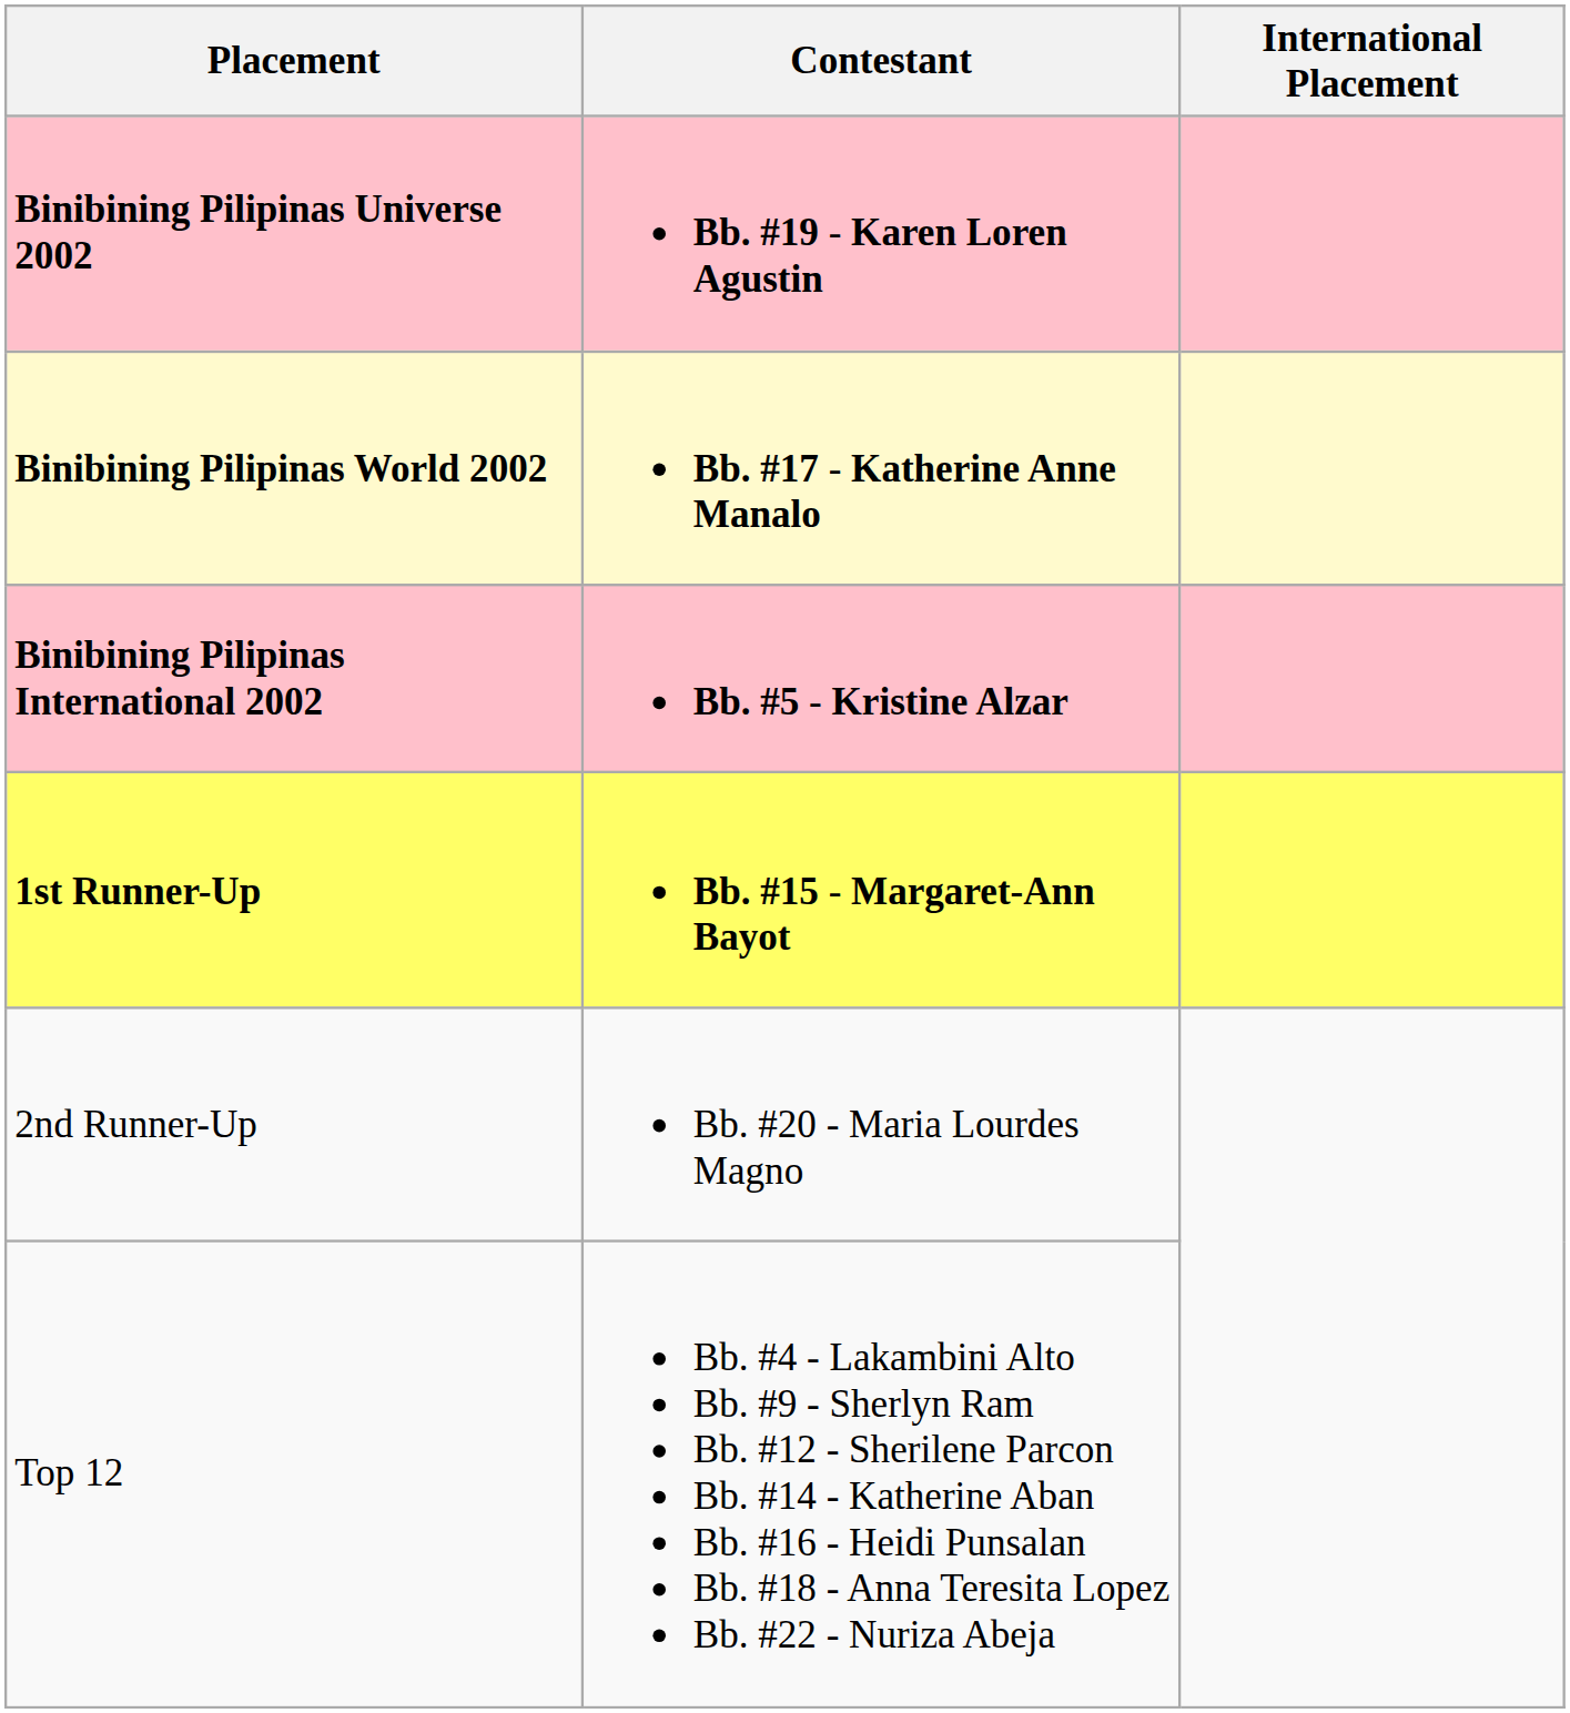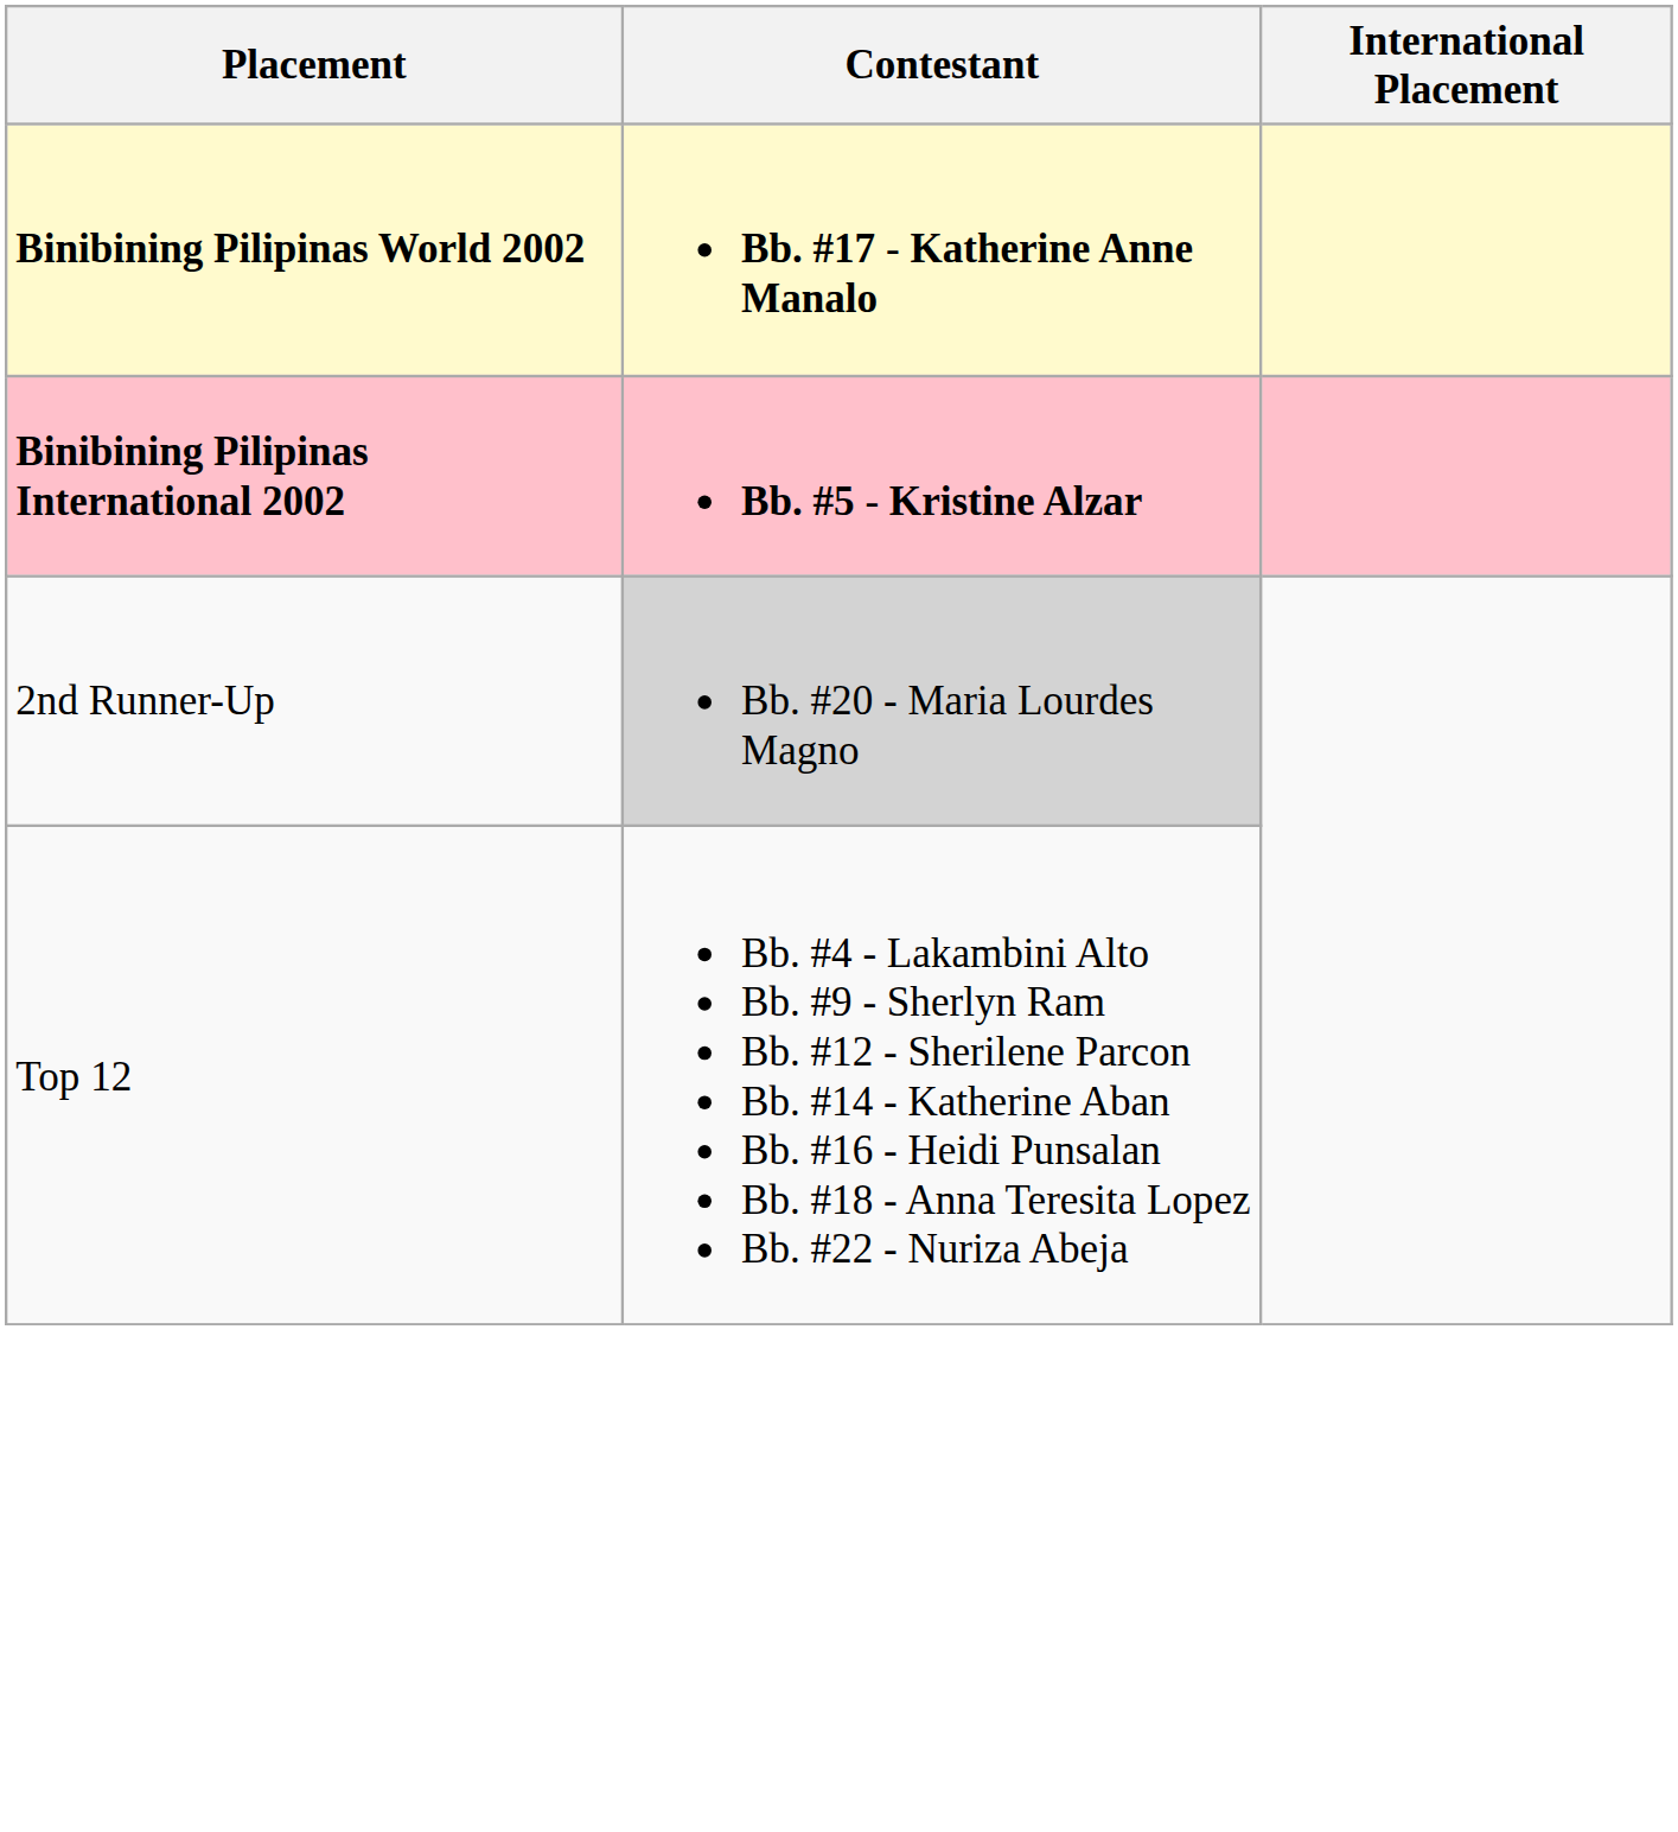 <table class="wikitable sortable" style="font-size:95%;">
 <tr>
 <th>Placement</th>
 <th>Contestant</th>
 <th>International Placement</th>
-</tr>
-<tr>
-<td style="background:pink;"><strong>Binibining Pilipinas Universe 2002</strong></td>
-<td style="background:pink;"><br><ul><li><strong>Bb. #19</strong> - <strong>Karen Loren Agustin</strong></li></ul></td>
-<td style="background:pink;"></td>
 </tr>
 <tr>
 <td style="background:#FFFACD;"><strong>Binibining Pilipinas World 2002</strong></td>
 <td style="background:#FFFACD;"><br><ul><li><strong>Bb. #17</strong> - <strong>Katherine Anne Manalo</strong></li></ul></td>
 <td style="background:#FFFACD;"></td>
 </tr>
 <tr>
 <td style="background:pink;"><strong>Binibining Pilipinas International 2002</strong></td>
 <td style="background:pink;"><br><ul><li><strong>Bb. #5</strong> - <strong>Kristine Alzar</strong></li></ul></td>
 <td style="background:pink;"></td>
 </tr>
 <tr>
-<td style="background:#FFFF66;"><strong>1st Runner-Up</strong></td>
-<td style="background:#FFFF66;"><br><ul><li><strong>Bb. #15</strong> - <strong>Margaret-Ann Bayot</strong></li></ul></td>
-<th style="background:#FFFF66;"></th>
-</tr>
-<tr>
 <td>2nd Runner-Up</td>
-<td><br><ul><li>Bb. #20 - Maria Lourdes Magno</li></ul></td>
+<td style="background: lightgrey;"><br><ul><li>Bb. #20 - Maria Lourdes Magno</li></ul></td>
 </tr>
 <tr>
 <td>Top 12</td>
 <td><br><ul><li>Bb. #4 - Lakambini Alto</li><li>Bb. #9 - Sherlyn Ram</li><li>Bb. #12 - Sherilene Parcon</li><li>Bb. #14 - Katherine Aban</li><li>Bb. #16 - Heidi Punsalan</li><li>Bb. #18 - Anna Teresita Lopez</li><li>Bb. #22 - Nuriza Abeja</li></ul></td>
 </tr>
 </table>
